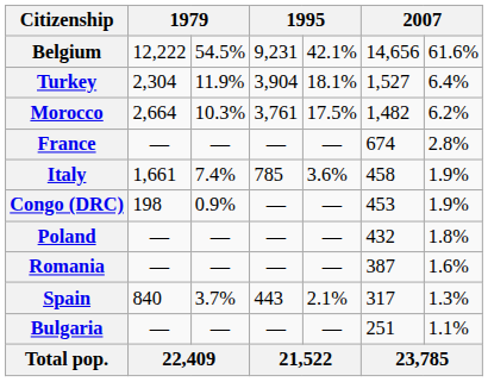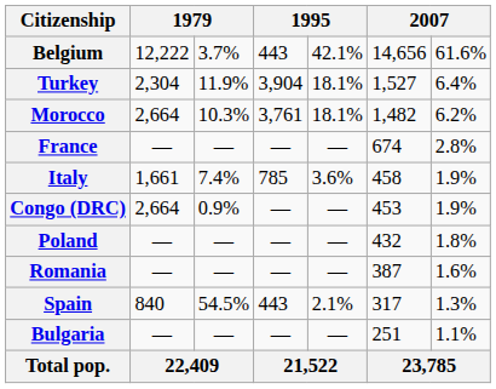 <table class="wikitable">
 <tr>
 <th>Citizenship</th>
 <th colspan=2>1979</th>
 <th colspan=2>1995</th>
 <th colspan=2>2007</th>
 </tr>
 <tr>
 <th>Belgium</th>
 <td>12,222</td>
-<td>54.5%</td>
-<td>9,231</td>
+<td>3.7%</td>
+<td>443</td>
 <td>42.1%</td>
 <td>14,656</td>
 <td>61.6%</td>
 </tr>
 <tr>
 <th><a href='#'>Turkey</a></th>
 <td>2,304</td>
 <td>11.9%</td>
 <td>3,904</td>
 <td>18.1%</td>
 <td>1,527</td>
 <td>6.4%</td>
 </tr>
 <tr>
 <th><a href='#'>Morocco</a></th>
 <td>2,664</td>
 <td>10.3%</td>
 <td>3,761</td>
-<td>17.5%</td>
+<td>18.1%</td>
 <td>1,482</td>
 <td>6.2%</td>
 </tr>
 <tr>
 <th><a href='#'>France</a></th>
 <td style="text-align:center">―</td>
 <td style="text-align:center">―</td>
 <td style="text-align:center">―</td>
 <td style="text-align:center">―</td>
 <td>674</td>
 <td>2.8%</td>
 </tr>
 <tr>
 <th><a href='#'>Italy</a></th>
 <td>1,661</td>
 <td>7.4%</td>
 <td>785</td>
 <td>3.6%</td>
 <td>458</td>
 <td>1.9%</td>
 </tr>
 <tr>
 <th><a href='#'>Congo (DRC)</a></th>
-<td>198</td>
+<td>2,664</td>
 <td>0.9%</td>
 <td style="text-align:center">―</td>
 <td style="text-align:center">―</td>
 <td>453</td>
 <td>1.9%</td>
 </tr>
 <tr>
 <th><a href='#'>Poland</a></th>
 <td style="text-align:center">―</td>
 <td style="text-align:center">―</td>
 <td style="text-align:center">―</td>
 <td style="text-align:center">―</td>
 <td>432</td>
 <td>1.8%</td>
 </tr>
 <tr>
 <th><a href='#'>Romania</a></th>
 <td style="text-align:center">―</td>
 <td style="text-align:center">―</td>
 <td style="text-align:center">―</td>
 <td style="text-align:center">―</td>
 <td>387</td>
 <td>1.6%</td>
 </tr>
 <tr>
 <th><a href='#'>Spain</a></th>
 <td>840</td>
-<td>3.7%</td>
+<td>54.5%</td>
 <td>443</td>
 <td>2.1%</td>
 <td>317</td>
 <td>1.3%</td>
 </tr>
 <tr>
 <th><a href='#'>Bulgaria</a></th>
 <td style="text-align:center">―</td>
 <td style="text-align:center">―</td>
 <td style="text-align:center">―</td>
 <td style="text-align:center">―</td>
 <td>251</td>
 <td>1.1%</td>
 </tr>
 <tr>
 <th>Total pop.</th>
 <th colspan=2>22,409</th>
 <th colspan=2>21,522</th>
 <th colspan=2>23,785</th>
 </tr>
 </table>
